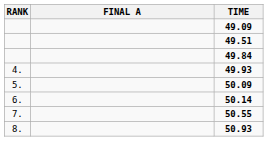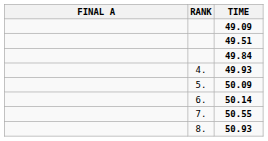 <table class="wikitable">
 <tr>
+<th style="width: 20em">FINAL A</th>
 <th>RANK</th>
-<th style="width: 20em">FINAL A</th>
 <th style="width: 5em">TIME</th>
 </tr>
 <tr>
+<td></td>
 <td align="center"></td>
-<td></td>
 <td align="center"><strong>49.09</strong></td>
 </tr>
 <tr>
+<td></td>
 <td align="center"></td>
-<td></td>
 <td align="center"><strong>49.51</strong></td>
 </tr>
 <tr>
+<td></td>
 <td align="center"></td>
-<td></td>
 <td align="center"><strong>49.84</strong></td>
 </tr>
 <tr>
+<td></td>
 <td align="center">4.</td>
-<td></td>
 <td align="center"><strong>49.93</strong></td>
 </tr>
 <tr>
+<td></td>
 <td align="center">5.</td>
-<td></td>
 <td align="center"><strong>50.09</strong></td>
 </tr>
 <tr>
+<td></td>
 <td align="center">6.</td>
-<td></td>
 <td align="center"><strong>50.14</strong></td>
 </tr>
 <tr>
+<td></td>
 <td align="center">7.</td>
-<td></td>
 <td align="center"><strong>50.55</strong></td>
 </tr>
 <tr>
+<td></td>
 <td align="center">8.</td>
-<td></td>
 <td align="center"><strong>50.93</strong></td>
 </tr>
 </table>
